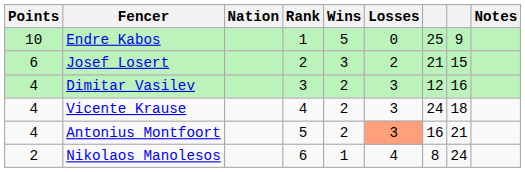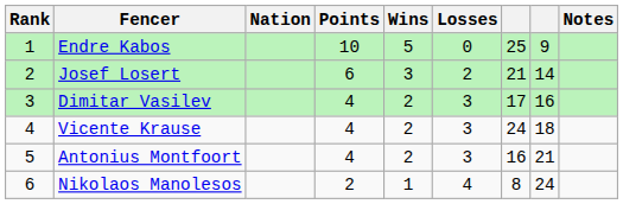 <table class="wikitable sortable" style="text-align: center;">
 <tr>
-<th>Points</th>
+<th>Rank</th>
 <th>Fencer</th>
 <th>Nation</th>
-<th>Rank</th>
+<th>Points</th>
 <th>Wins</th>
 <th>Losses</th>
 <th></th>
 <th></th>
 <th>Notes</th>
 </tr>
 <tr style="background:#bbf3bb;">
-<td>10</td>
+<td>1</td>
 <td align=left><a href='#'>Endre Kabos</a></td>
 <td align=left></td>
-<td>1</td>
+<td>10</td>
 <td>5</td>
 <td>0</td>
 <td>25</td>
 <td>9</td>
 <td></td>
 </tr>
 <tr style="background:#bbf3bb;">
-<td>6</td>
+<td>2</td>
 <td align=left><a href='#'>Josef Losert</a></td>
 <td align=left></td>
-<td>2</td>
+<td>6</td>
 <td>3</td>
 <td>2</td>
 <td>21</td>
-<td>15</td>
+<td>14</td>
 <td></td>
 </tr>
 <tr style="background:#bbf3bb;">
-<td>4</td>
+<td>3</td>
 <td align=left><a href='#'>Dimitar Vasilev</a></td>
 <td align=left></td>
-<td>3</td>
+<td>4</td>
 <td>2</td>
 <td>3</td>
-<td>12</td>
+<td>17</td>
 <td>16</td>
 <td></td>
 </tr>
 <tr>
 <td>4</td>
 <td align=left><a href='#'>Vicente Krause</a></td>
 <td align=left></td>
 <td>4</td>
 <td>2</td>
 <td>3</td>
 <td>24</td>
 <td>18</td>
 <td></td>
 </tr>
 <tr>
-<td>4</td>
+<td>5</td>
 <td align=left><a href='#'>Antonius Montfoort</a></td>
 <td align=left></td>
-<td>5</td>
+<td>4</td>
 <td>2</td>
-<td style="background: lightsalmon;">3</td>
+<td>3</td>
 <td>16</td>
 <td>21</td>
 <td></td>
 </tr>
 <tr>
-<td>2</td>
+<td>6</td>
 <td align=left><a href='#'>Nikolaos Manolesos</a></td>
 <td align=left></td>
-<td>6</td>
+<td>2</td>
 <td>1</td>
 <td>4</td>
 <td>8</td>
 <td>24</td>
 <td></td>
 </tr>
 </table>
